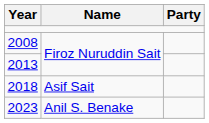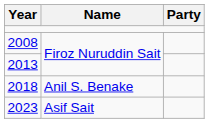 <table class="wikitable">
 <tr>
 <th>Year</th>
 <th>Name</th>
 <th colspan=2>Party</th>
 </tr>
 <tr>
 <td colspan="4"></td>
 </tr>
 <tr>
 <td><a href='#'>2008</a></td>
 <td rowspan="2"><a href='#'>Firoz Nuruddin Sait</a></td>
 <td></td>
 </tr>
 <tr>
 <td><a href='#'>2013</a></td>
 </tr>
 <tr>
 <td><a href='#'>2018</a></td>
-<td><a href='#'>Asif Sait</a></td>
+<td><a href='#'>Anil S. Benake</a></td>
 <td></td>
 </tr>
 <tr>
 <td><a href='#'>2023</a></td>
-<td><a href='#'>Anil S. Benake</a></td>
+<td><a href='#'>Asif Sait</a></td>
 <td></td>
 </tr>
 </table>
